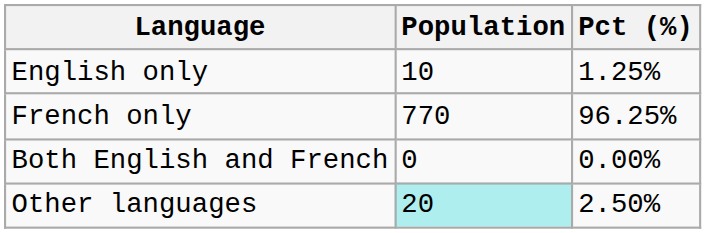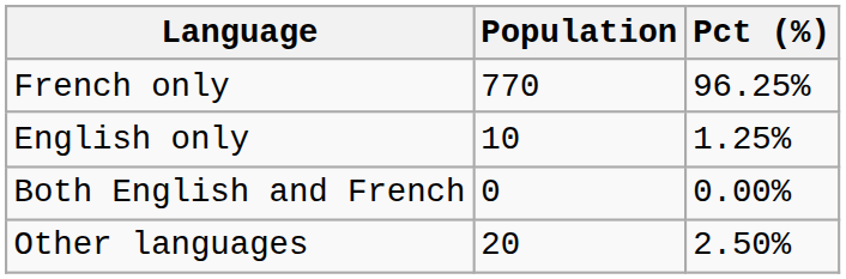 <table class="wikitable">
 <tr>
 <th>Language</th>
 <th>Population</th>
 <th>Pct (%)</th>
 </tr>
 <tr>
+<td>French only</td>
+<td>770</td>
+<td>96.25%</td>
+</tr>
+<tr>
 <td>English only</td>
 <td>10</td>
 <td>1.25%</td>
-</tr>
-<tr>
-<td>French only</td>
-<td>770</td>
-<td>96.25%</td>
 </tr>
 <tr>
 <td>Both English and French</td>
 <td>0</td>
 <td>0.00%</td>
 </tr>
 <tr>
 <td>Other languages</td>
-<td style="background: paleturquoise;">20</td>
+<td>20</td>
 <td>2.50%</td>
 </tr>
 </table>
